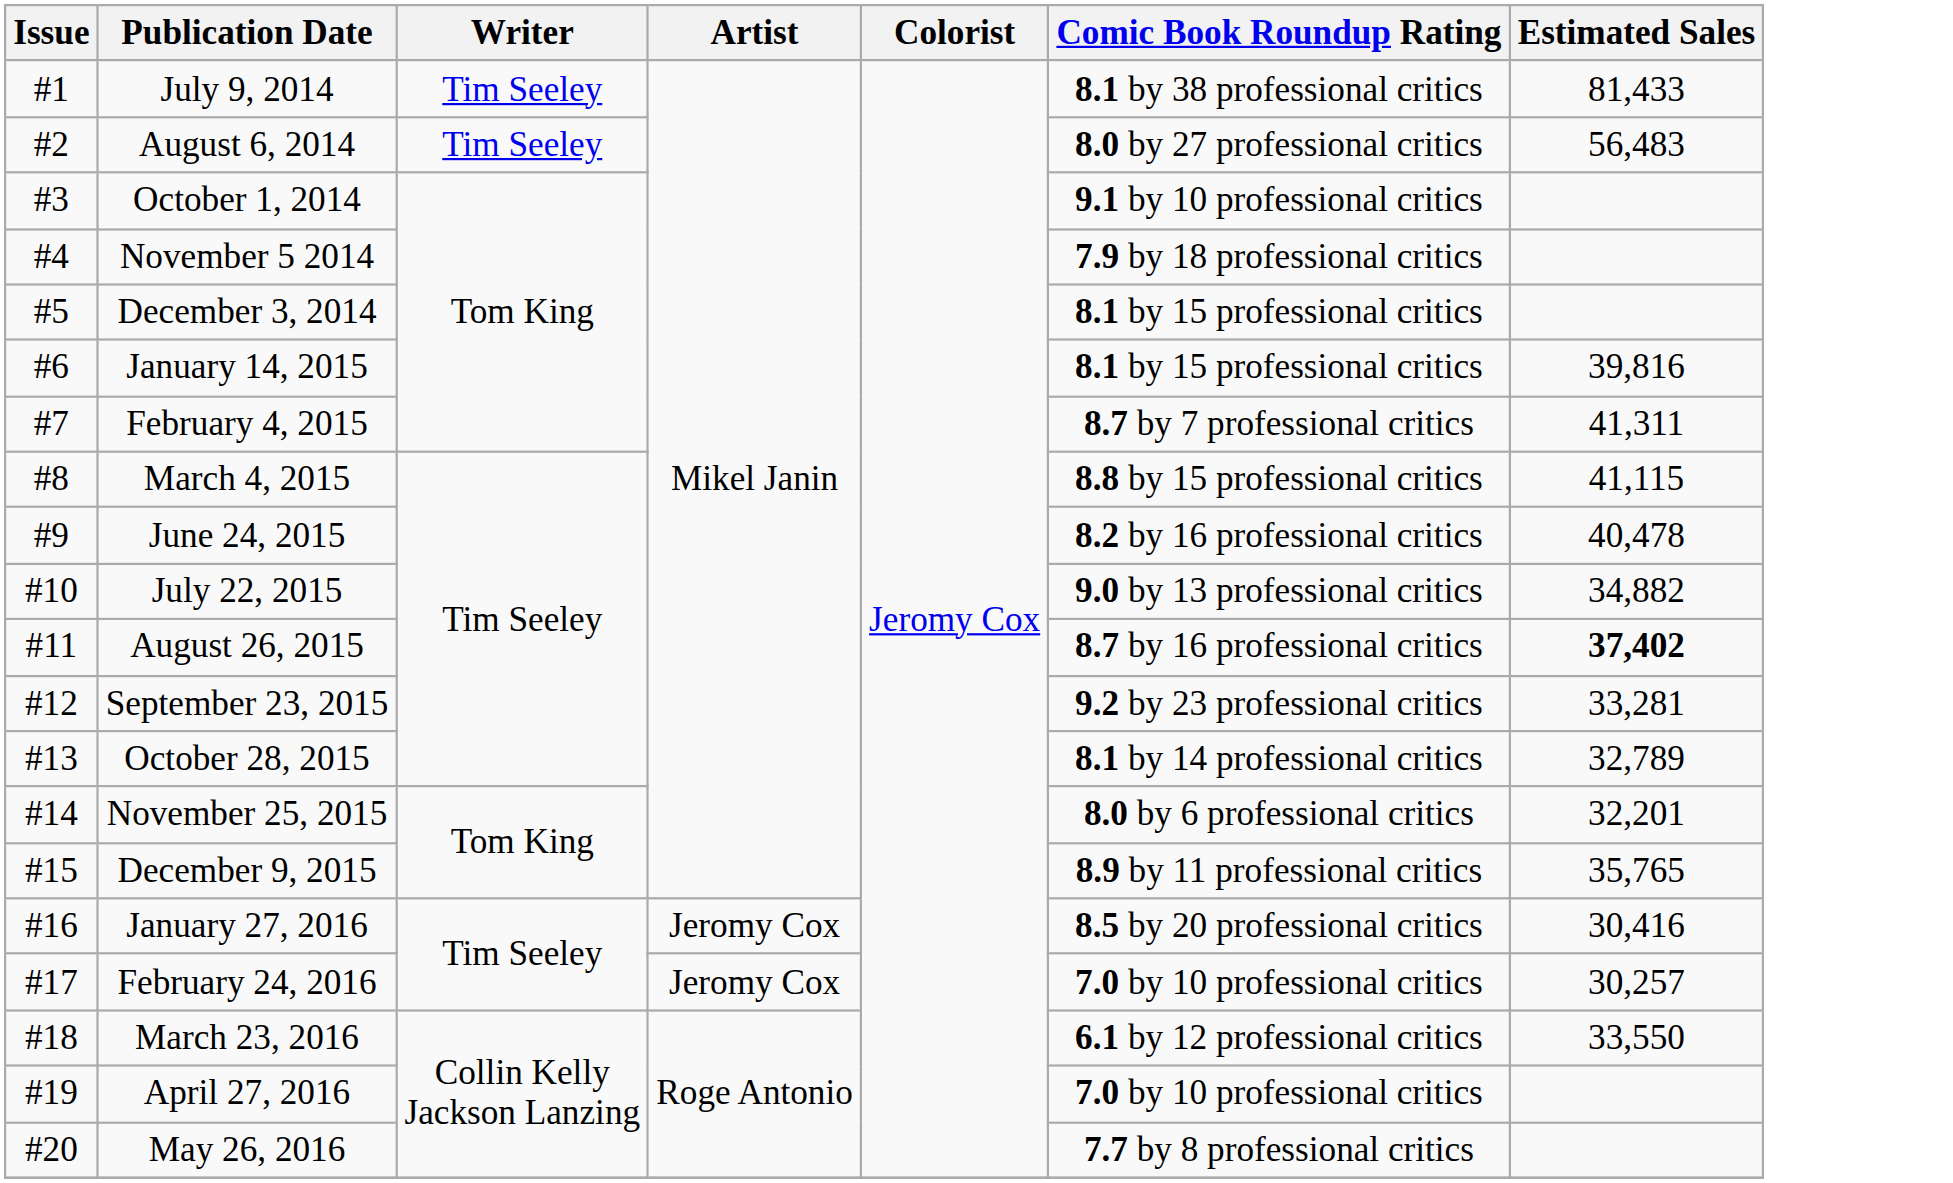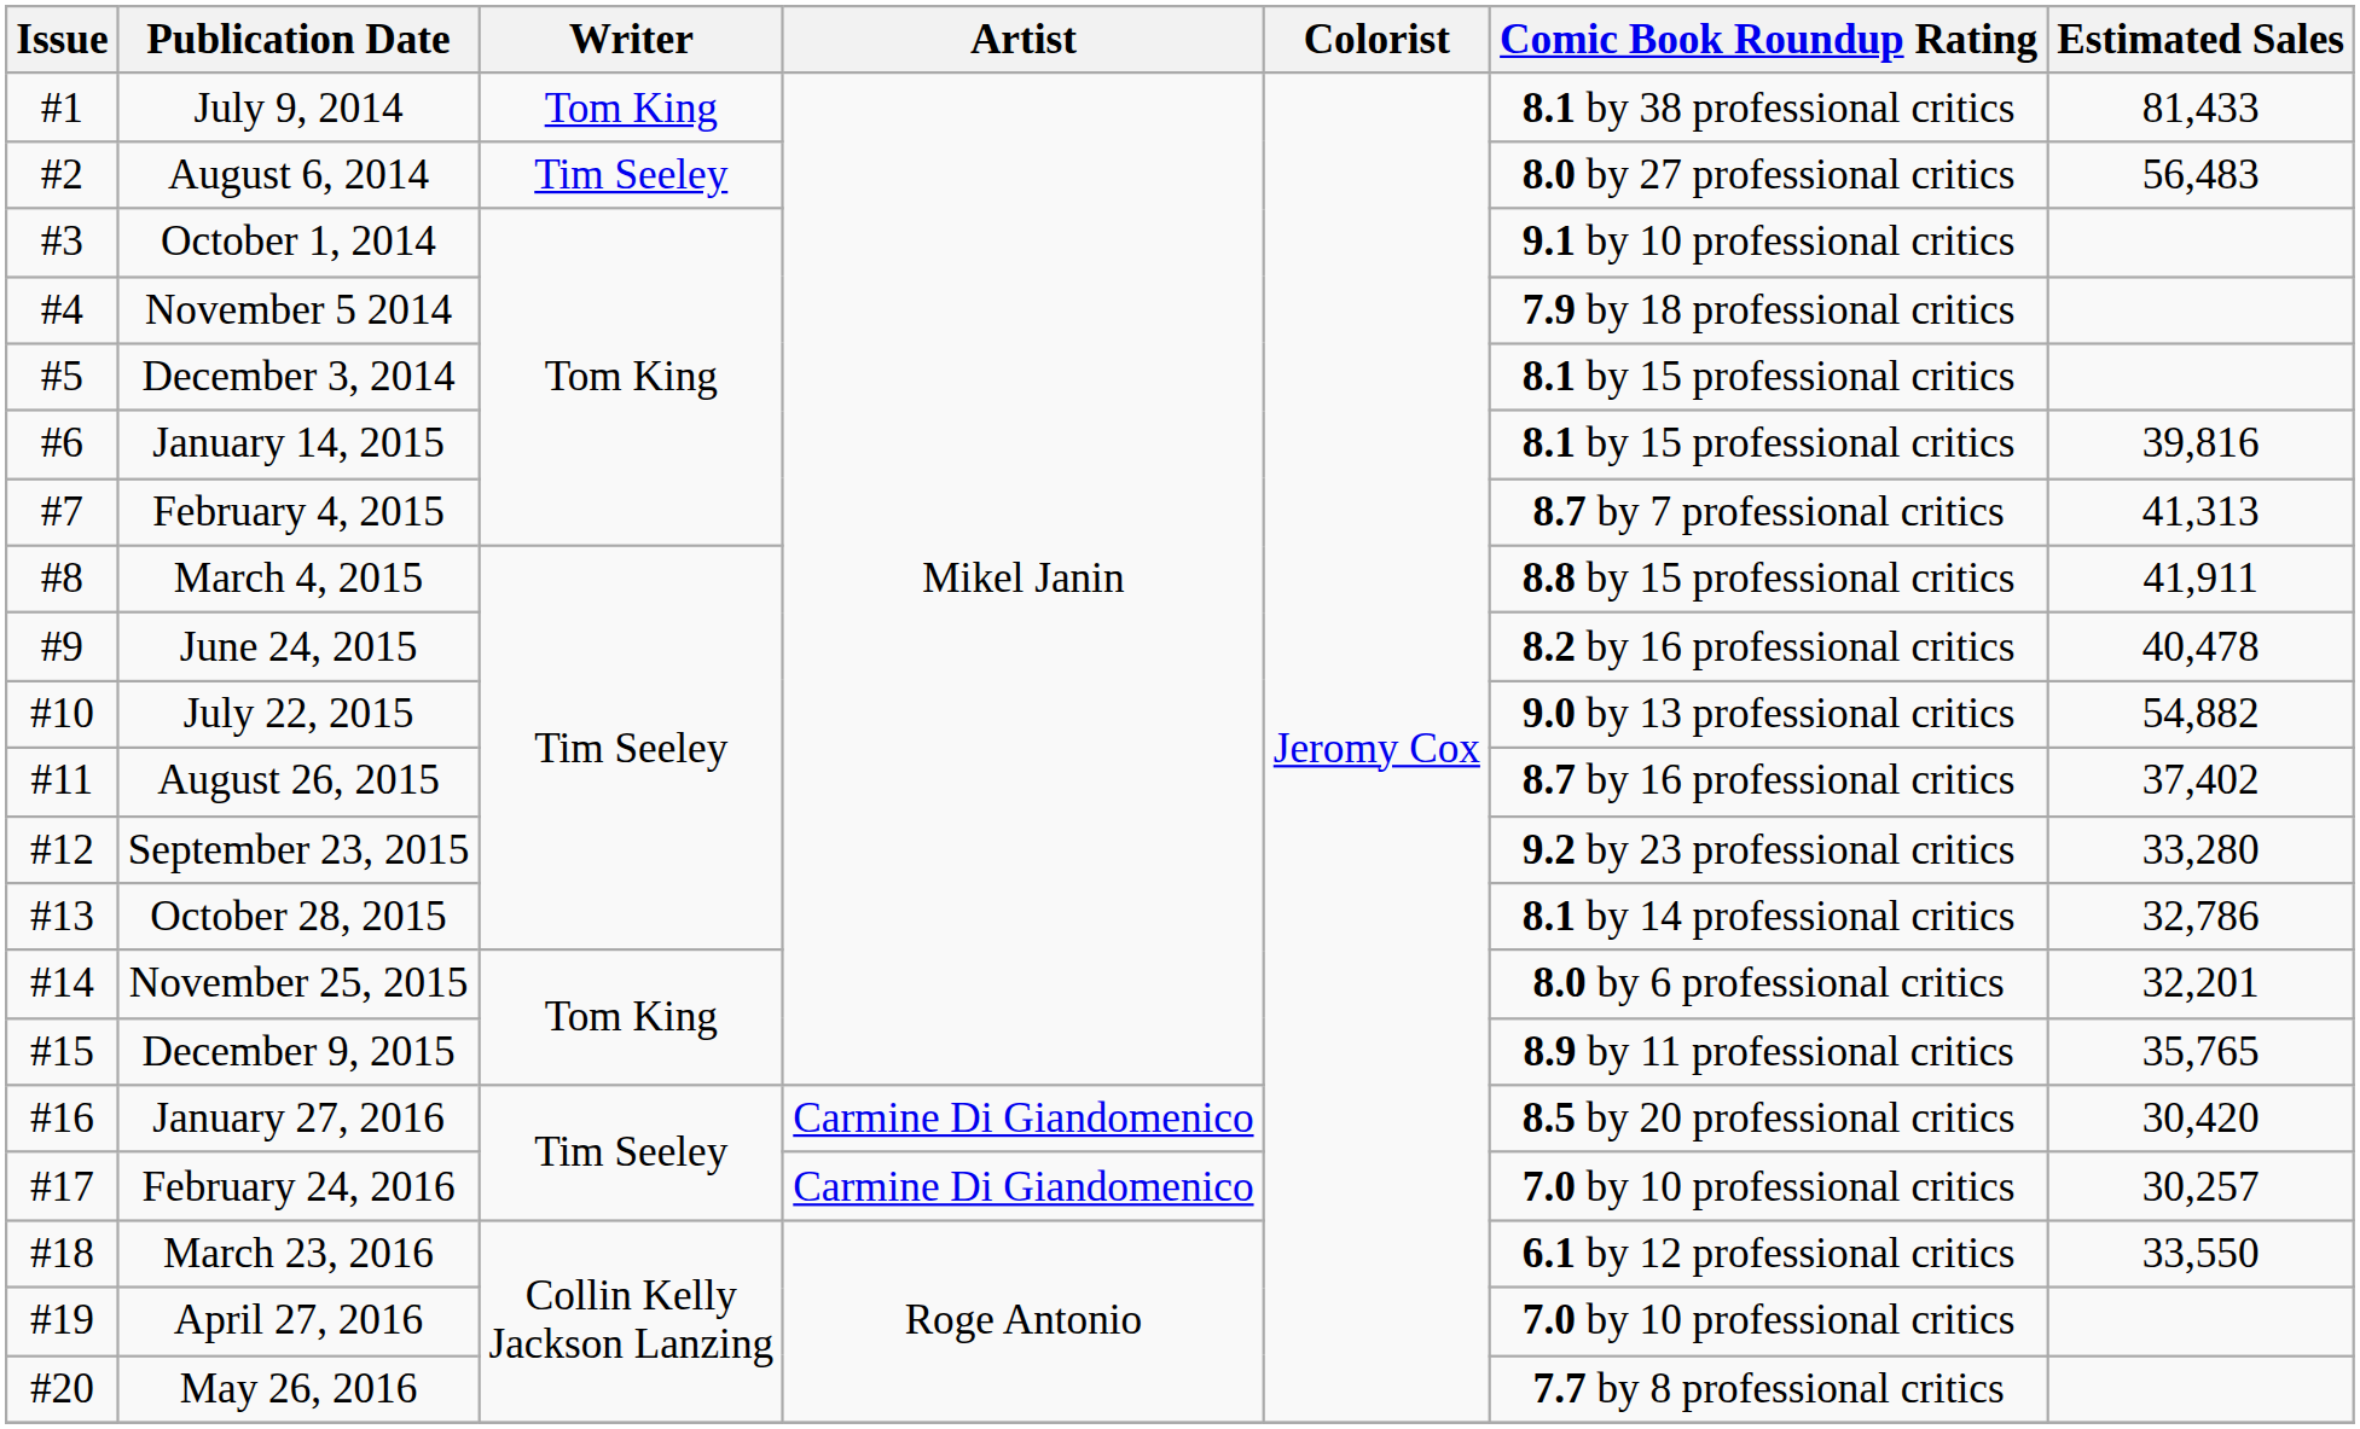 <table class="wikitable plainrowheaders" style="text-align:center;">
 <tr>
 <th scope="col"><strong>Issue</strong></th>
 <th scope="col"><strong>Publication Date</strong></th>
 <th scope="col"><strong>Writer</strong></th>
 <th scope="col"><strong>Artist</strong></th>
 <th scope="col"><strong>Colorist</strong></th>
 <th scope="col"><strong><a href='#'>Comic Book Roundup</a> Rating</strong></th>
 <th scope="col"><strong>Estimated Sales</strong></th>
 </tr>
 <tr>
 <td>#1</td>
 <td>July 9, 2014</td>
-<td><a href='#'>Tim Seeley</a></td>
+<td><a href='#'>Tom King</a></td>
 <td rowspan=15>Mikel Janin</td>
 <td rowspan=20><a href='#'>Jeromy Cox</a></td>
 <td><strong>8.1</strong> by 38 professional critics</td>
 <td>81,433</td>
 </tr>
 <tr>
 <td>#2</td>
 <td>August 6, 2014</td>
 <td><a href='#'>Tim Seeley</a></td>
 <td><strong>8.0</strong> by 27 professional critics</td>
 <td>56,483</td>
 </tr>
 <tr>
 <td>#3</td>
 <td>October 1, 2014</td>
 <td rowspan=5>Tom King</td>
 <td><strong>9.1</strong> by 10 professional critics</td>
 <td></td>
 </tr>
 <tr>
 <td>#4</td>
 <td>November 5 2014</td>
 <td><strong>7.9</strong> by 18 professional critics</td>
 <td></td>
 </tr>
 <tr>
 <td>#5</td>
 <td>December 3, 2014</td>
 <td><strong>8.1</strong> by 15 professional critics</td>
 <td></td>
 </tr>
 <tr>
 <td>#6</td>
 <td>January 14, 2015</td>
 <td><strong>8.1</strong> by 15 professional critics</td>
 <td>39,816</td>
 </tr>
 <tr>
 <td>#7</td>
 <td>February 4, 2015</td>
 <td><strong>8.7</strong> by 7 professional critics</td>
-<td>41,311</td>
+<td>41,313</td>
 </tr>
 <tr>
 <td>#8</td>
 <td>March 4, 2015</td>
 <td rowspan=6>Tim Seeley</td>
 <td><strong>8.8</strong> by 15 professional critics</td>
-<td>41,115</td>
+<td>41,911</td>
 </tr>
 <tr>
 <td>#9</td>
 <td>June 24, 2015</td>
 <td><strong>8.2</strong> by 16 professional critics</td>
 <td>40,478</td>
 </tr>
 <tr>
 <td>#10</td>
 <td>July 22, 2015</td>
 <td><strong>9.0</strong> by 13 professional critics</td>
-<td>34,882</td>
+<td>54,882</td>
 </tr>
 <tr>
 <td>#11</td>
 <td>August 26, 2015</td>
 <td><strong>8.7</strong> by 16 professional critics</td>
-<td><strong>37,402</strong></td>
+<td>37,402</td>
 </tr>
 <tr>
 <td>#12</td>
 <td>September 23, 2015</td>
 <td><strong>9.2</strong> by 23 professional critics</td>
-<td>33,281</td>
+<td>33,280</td>
 </tr>
 <tr>
 <td>#13</td>
 <td>October 28, 2015</td>
 <td><strong>8.1</strong> by 14 professional critics</td>
-<td>32,789</td>
+<td>32,786</td>
 </tr>
 <tr>
 <td>#14</td>
 <td>November 25, 2015</td>
 <td rowspan=2>Tom King</td>
 <td><strong>8.0</strong> by 6 professional critics</td>
 <td>32,201</td>
 </tr>
 <tr>
 <td>#15</td>
 <td>December 9, 2015</td>
 <td><strong>8.9</strong> by 11 professional critics</td>
 <td>35,765</td>
 </tr>
 <tr>
 <td>#16</td>
 <td>January 27, 2016</td>
 <td rowspan=2>Tim Seeley</td>
-<td>Jeromy Cox</td>
+<td><a href='#'>Carmine Di Giandomenico</a></td>
 <td><strong>8.5</strong> by 20 professional critics</td>
-<td>30,416</td>
+<td>30,420</td>
 </tr>
 <tr>
 <td>#17</td>
 <td>February 24, 2016</td>
-<td>Jeromy Cox</td>
+<td><a href='#'>Carmine Di Giandomenico</a></td>
 <td><strong>7.0</strong> by 10 professional critics</td>
 <td>30,257</td>
 </tr>
 <tr>
 <td>#18</td>
 <td>March 23, 2016</td>
 <td rowspan=3>Collin Kelly <br> Jackson Lanzing</td>
 <td rowspan=3>Roge Antonio</td>
 <td><strong>6.1</strong> by 12 professional critics</td>
 <td>33,550</td>
 </tr>
 <tr>
 <td>#19</td>
 <td>April 27, 2016</td>
 <td><strong>7.0</strong> by 10 professional critics</td>
 <td></td>
 </tr>
 <tr>
 <td>#20</td>
 <td>May 26, 2016</td>
 <td><strong>7.7</strong> by 8 professional critics</td>
 <td></td>
 </tr>
 <tr>
 </tr>
 </table>
